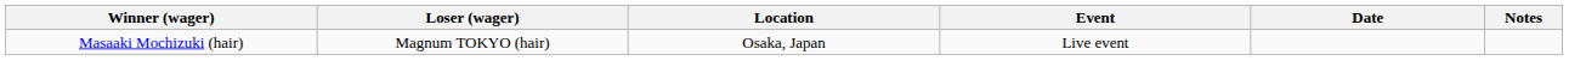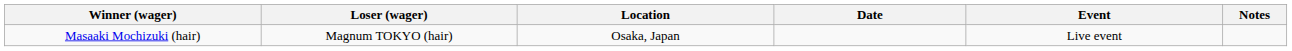 <table class="wikitable sortable" width=100%  style="text-align: center">
 <tr>
 <th width=20% scope="col">Winner (wager)</th>
 <th width=20% scope="col">Loser (wager)</th>
 <th width=20% scope="col">Location</th>
+<th width=15% scope="col">Date</th>
 <th width=20% scope="col">Event</th>
-<th width=15% scope="col">Date</th>
 <th class="unsortable" width=5% scope="col">Notes</th>
 </tr>
 <tr>
 <td><a href='#'>Masaaki Mochizuki</a> (hair)</td>
 <td>Magnum TOKYO (hair)</td>
 <td>Osaka, Japan</td>
+<td></td>
 <td>Live event</td>
-<td></td>
 <td></td>
 </tr>
 </table>
